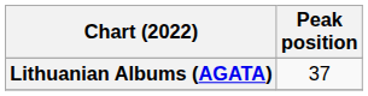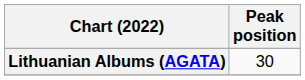 <table class="wikitable sortable plainrowheaders" style="text-align:center">
 <tr>
 <th scope="col">Chart (2022)</th>
 <th scope="col">Peak<br>position</th>
 </tr>
 <tr>
 </tr>
 <tr>
 </tr>
 <tr>
 </tr>
 <tr>
 </tr>
 <tr>
 </tr>
 <tr>
 </tr>
 <tr>
 </tr>
 <tr>
 </tr>
 <tr>
 </tr>
 <tr>
 </tr>
 <tr>
 </tr>
 <tr>
 </tr>
 <tr>
 <th scope="row">Lithuanian Albums (<a href='#'>AGATA</a>)</th>
-<td>37</td>
+<td>30</td>
 </tr>
 <tr>
 </tr>
 <tr>
 </tr>
 <tr>
 </tr>
 <tr>
 </tr>
 <tr>
 </tr>
 <tr>
 </tr>
 <tr>
 </tr>
 <tr>
 </tr>
 <tr>
 </tr>
 <tr>
 </tr>
 </table>
